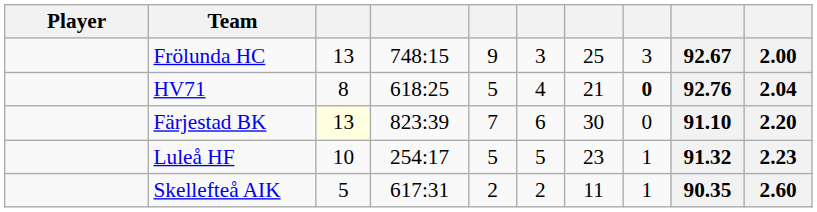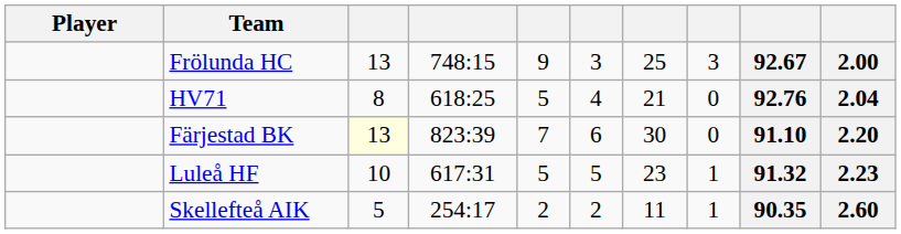 <table class="wikitable sortable" style="text-align: center">
 <tr>
 <th style="width: 11em;">Player</th>
 <th style="width: 12em;">Team</th>
 <th style="width: 3.5em;"></th>
 <th style="width: 6em;"></th>
 <th style="width: 3.5em;"></th>
 <th style="width: 3.5em;"></th>
 <th style="width: 4em;"></th>
 <th style="width: 3.5em;"></th>
 <th style="width: 4em;"></th>
 <th style="width: 4em;"></th>
 </tr>
 <tr>
 <td style="text-align:left;"> </td>
 <td style="text-align:left;"><a href='#'>Frölunda HC</a></td>
 <td>13</td>
 <td>748:15</td>
 <td>9</td>
 <td>3</td>
 <td>25</td>
 <td>3</td>
 <th>92.67</th>
 <th>2.00</th>
 </tr>
 <tr>
 <td style="text-align:left;"> </td>
 <td style="text-align:left;"><a href='#'>HV71</a></td>
 <td>8</td>
 <td>618:25</td>
 <td>5</td>
 <td>4</td>
 <td>21</td>
-<td><strong>0</strong></td>
+<td>0</td>
 <th>92.76</th>
 <th>2.04</th>
 </tr>
 <tr>
 <td style="text-align:left;"> </td>
 <td style="text-align:left;"><a href='#'>Färjestad BK</a></td>
 <td style="background: lightyellow;">13</td>
 <td>823:39</td>
 <td>7</td>
 <td>6</td>
 <td>30</td>
 <td>0</td>
 <th>91.10</th>
 <th>2.20</th>
 </tr>
 <tr>
 <td style="text-align:left;"> </td>
 <td style="text-align:left;"><a href='#'>Luleå HF</a></td>
 <td>10</td>
-<td>254:17</td>
+<td>617:31</td>
 <td>5</td>
 <td>5</td>
 <td>23</td>
 <td>1</td>
 <th>91.32</th>
 <th>2.23</th>
 </tr>
 <tr>
 <td style="text-align:left;"> </td>
 <td style="text-align:left;"><a href='#'>Skellefteå AIK</a></td>
 <td>5</td>
-<td>617:31</td>
+<td>254:17</td>
 <td>2</td>
 <td>2</td>
 <td>11</td>
 <td>1</td>
 <th>90.35</th>
 <th>2.60</th>
 </tr>
 </table>
